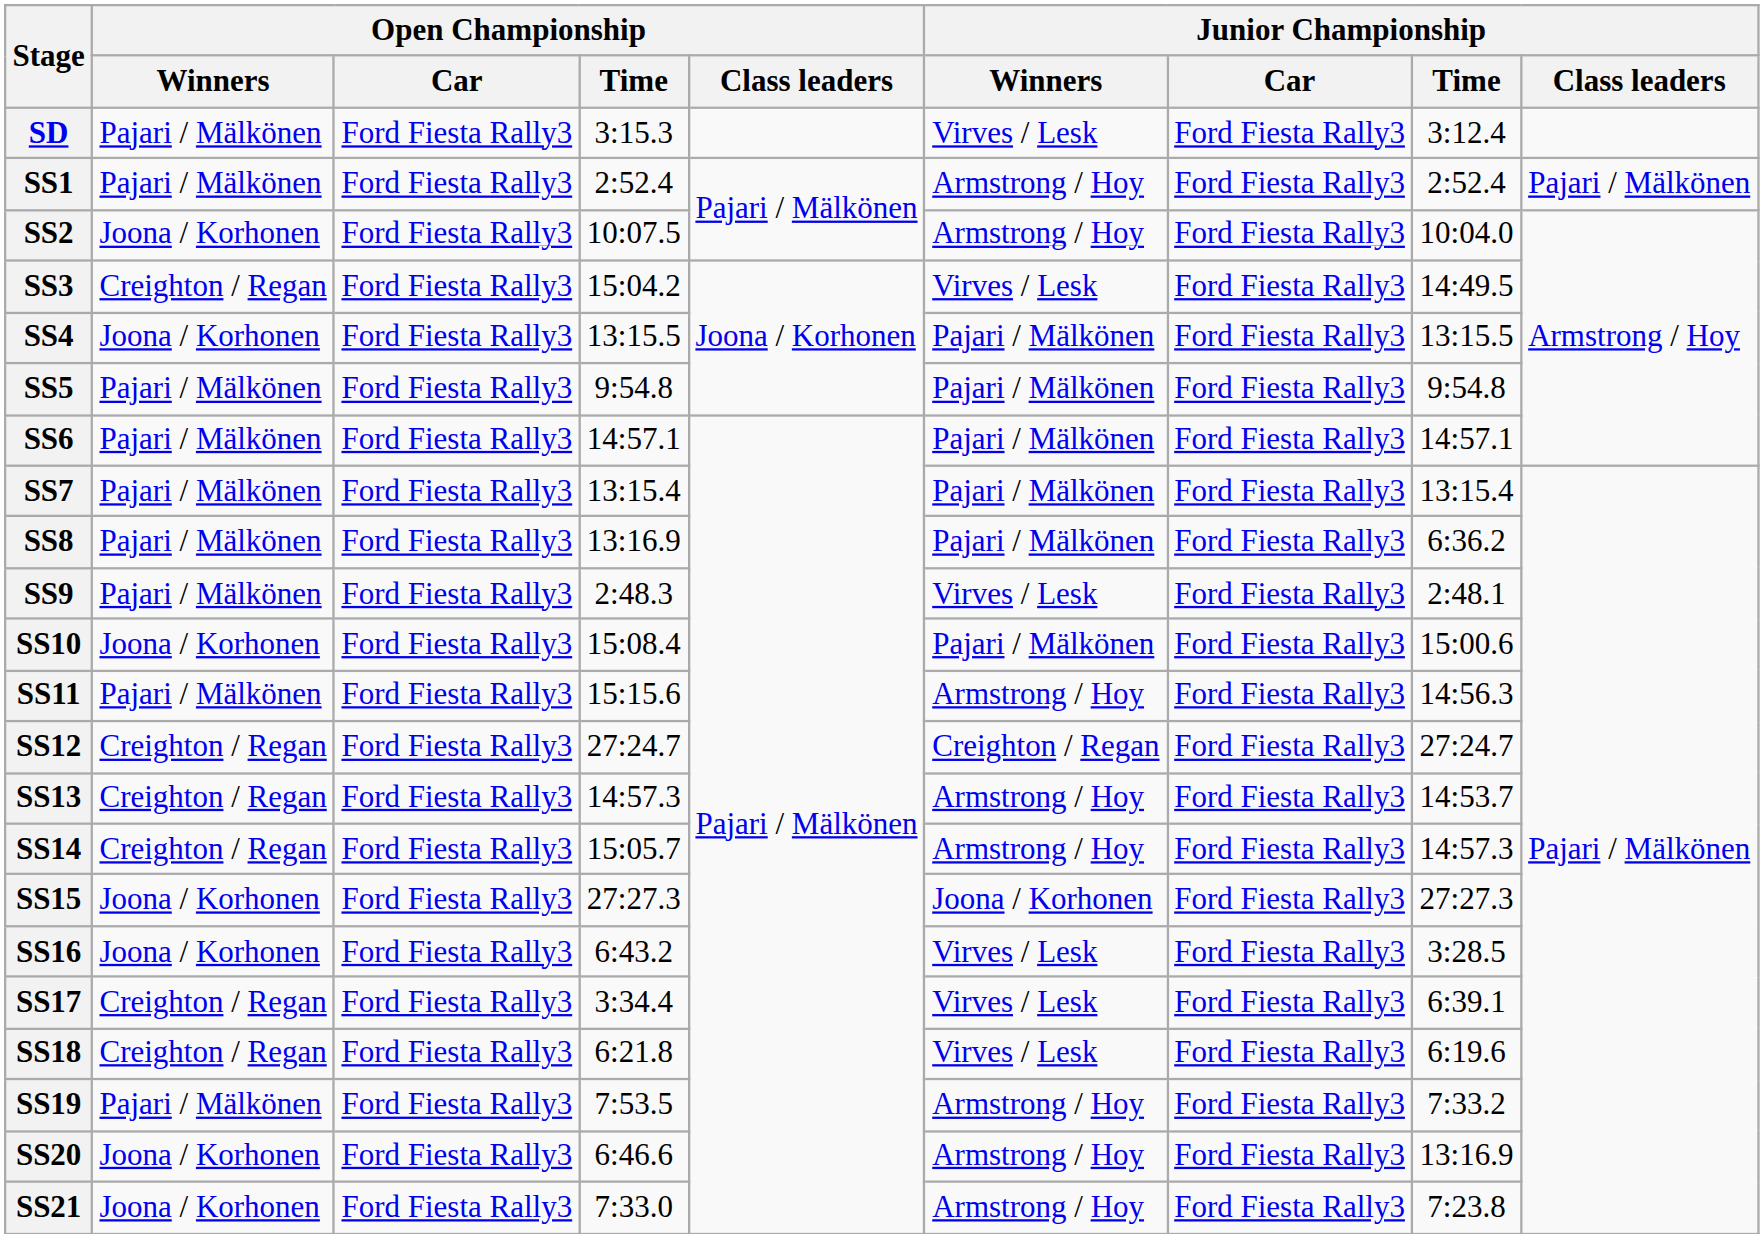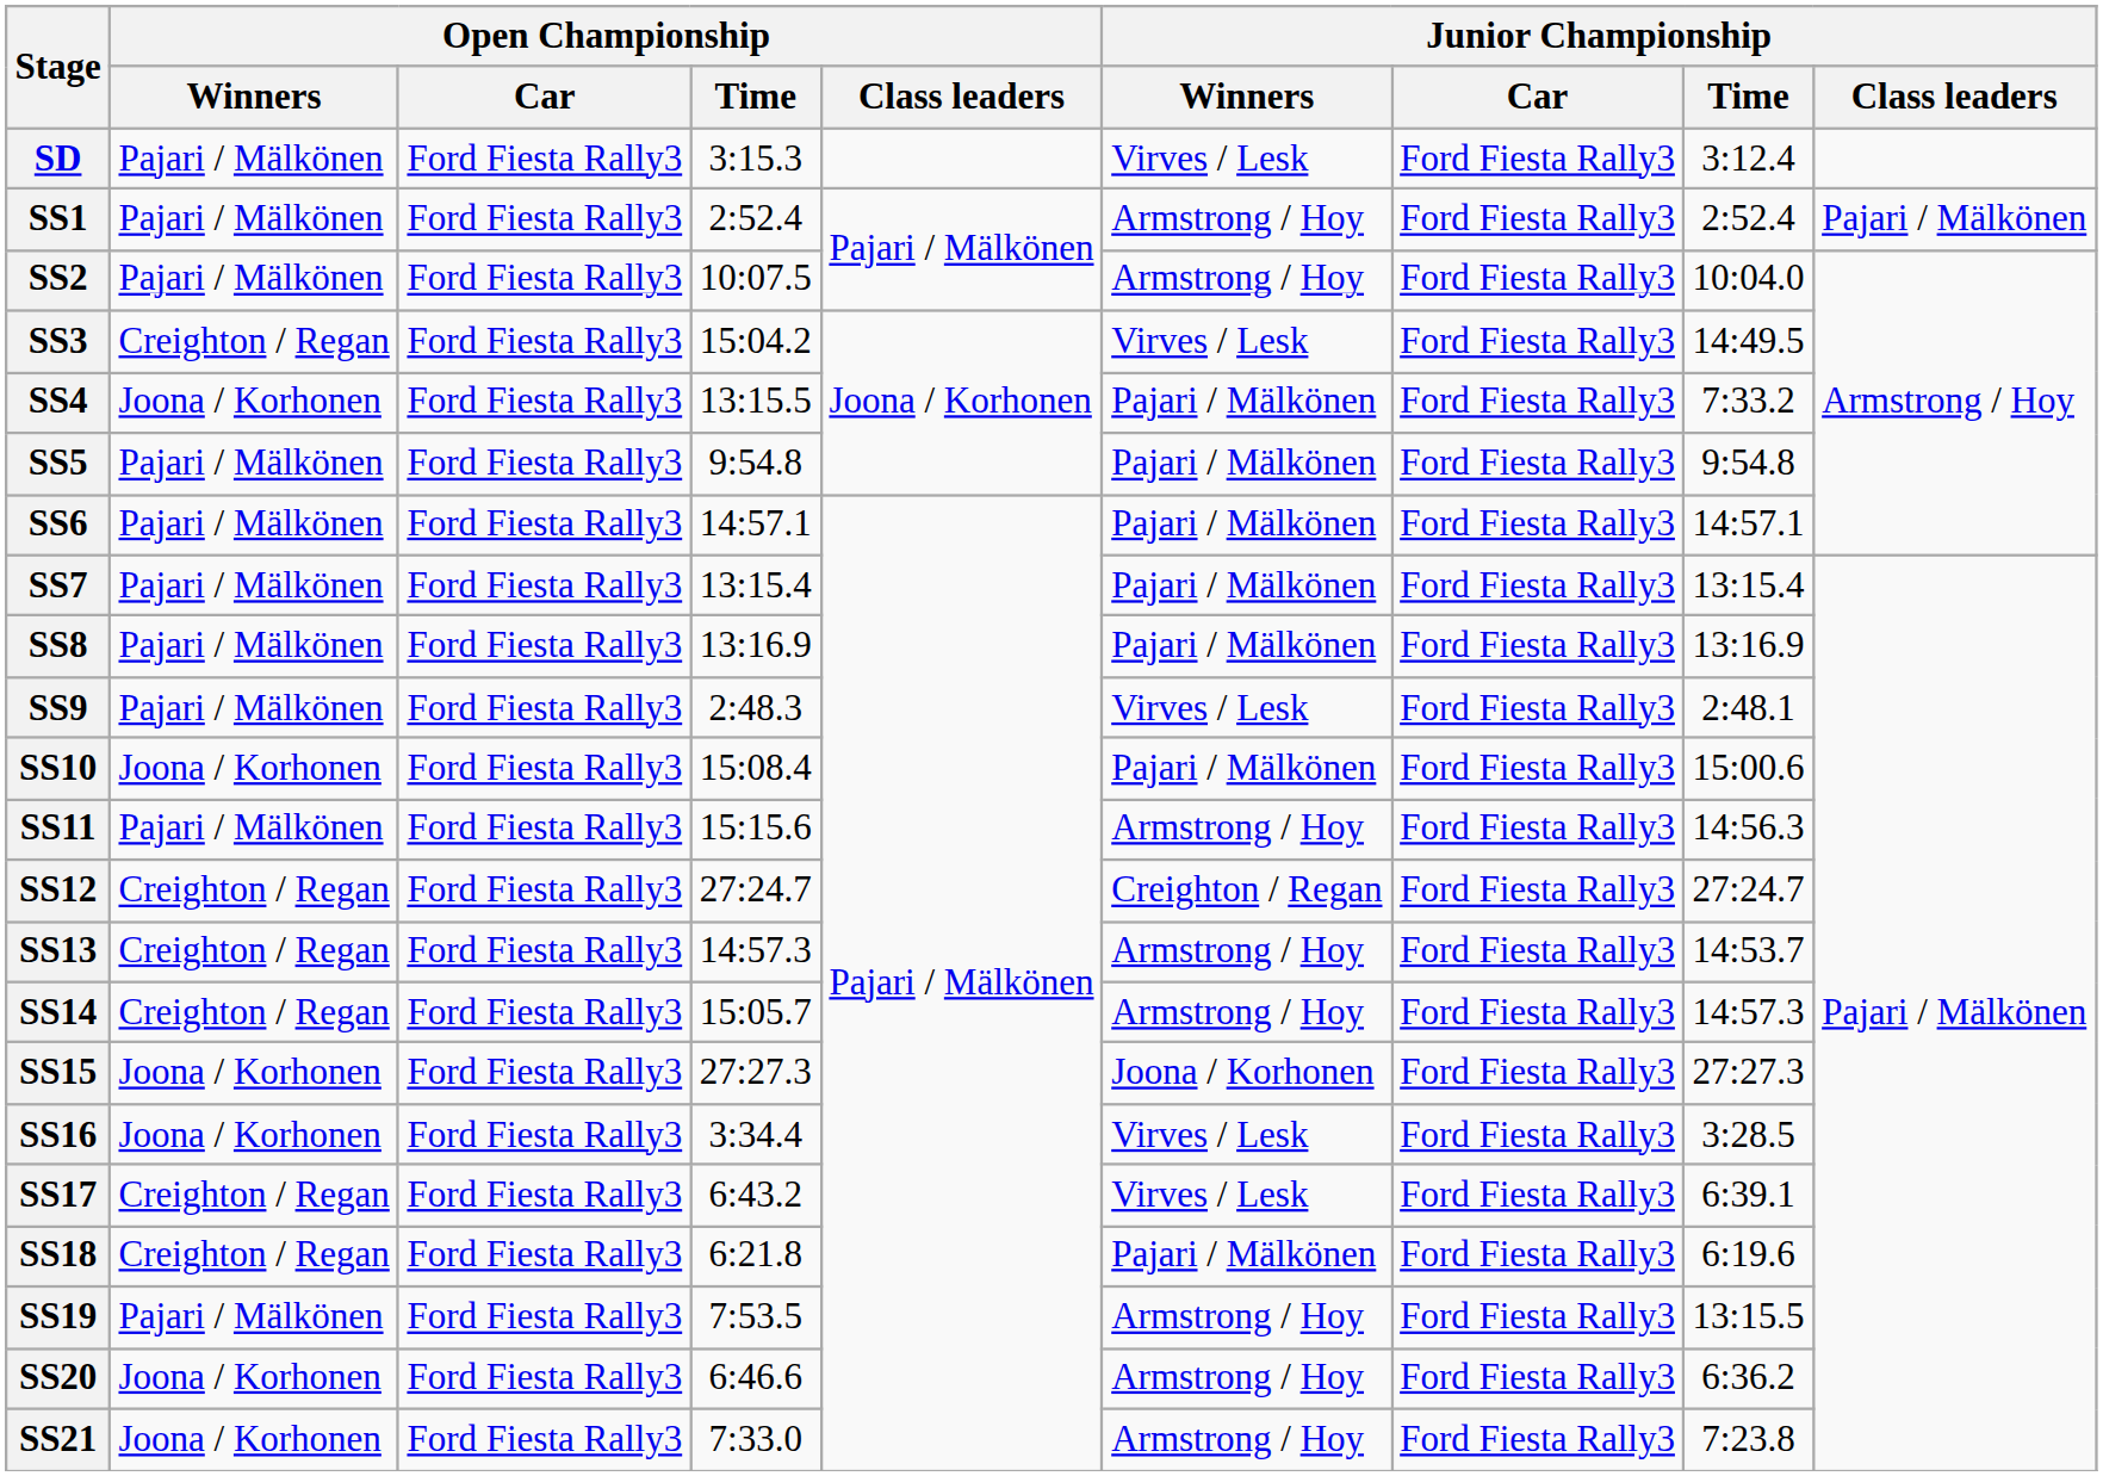 <table class="wikitable" style="font-size:85%">
 <tr>
 <th rowspan="2">Stage</th>
 <th colspan="4">Open Championship</th>
 <th colspan="4">Junior Championship</th>
 </tr>
 <tr>
 <th>Winners</th>
 <th>Car</th>
 <th>Time</th>
 <th>Class leaders</th>
 <th>Winners</th>
 <th>Car</th>
 <th>Time</th>
 <th>Class leaders</th>
 </tr>
 <tr>
 <th><a href='#'>SD</a></th>
 <td><a href='#'>Pajari</a> / <a href='#'>Mälkönen</a></td>
 <td><a href='#'>Ford Fiesta Rally3</a></td>
 <td align="center">3:15.3</td>
 <td></td>
 <td><a href='#'>Virves</a> / <a href='#'>Lesk</a></td>
 <td><a href='#'>Ford Fiesta Rally3</a></td>
 <td align="center">3:12.4</td>
 <td></td>
 </tr>
 <tr>
 <th>SS1</th>
 <td><a href='#'>Pajari</a> / <a href='#'>Mälkönen</a></td>
 <td><a href='#'>Ford Fiesta Rally3</a></td>
 <td align="center">2:52.4</td>
 <td rowspan="2"><a href='#'>Pajari</a> / <a href='#'>Mälkönen</a></td>
 <td><a href='#'>Armstrong</a> / <a href='#'>Hoy</a></td>
 <td><a href='#'>Ford Fiesta Rally3</a></td>
 <td align="center">2:52.4</td>
 <td><a href='#'>Pajari</a> / <a href='#'>Mälkönen</a></td>
 </tr>
 <tr>
 <th>SS2</th>
-<td><a href='#'>Joona</a> / <a href='#'>Korhonen</a></td>
+<td><a href='#'>Pajari</a> / <a href='#'>Mälkönen</a></td>
 <td><a href='#'>Ford Fiesta Rally3</a></td>
 <td align="center">10:07.5</td>
 <td><a href='#'>Armstrong</a> / <a href='#'>Hoy</a></td>
 <td><a href='#'>Ford Fiesta Rally3</a></td>
 <td align="center">10:04.0</td>
 <td rowspan="5"><a href='#'>Armstrong</a> / <a href='#'>Hoy</a></td>
 </tr>
 <tr>
 <th>SS3</th>
 <td><a href='#'>Creighton</a> / <a href='#'>Regan</a></td>
 <td><a href='#'>Ford Fiesta Rally3</a></td>
 <td align="center">15:04.2</td>
 <td rowspan="3"><a href='#'>Joona</a> / <a href='#'>Korhonen</a></td>
 <td><a href='#'>Virves</a> / <a href='#'>Lesk</a></td>
 <td><a href='#'>Ford Fiesta Rally3</a></td>
 <td align="center">14:49.5</td>
 </tr>
 <tr>
 <th>SS4</th>
 <td><a href='#'>Joona</a> / <a href='#'>Korhonen</a></td>
 <td><a href='#'>Ford Fiesta Rally3</a></td>
 <td align="center">13:15.5</td>
 <td><a href='#'>Pajari</a> / <a href='#'>Mälkönen</a></td>
 <td><a href='#'>Ford Fiesta Rally3</a></td>
-<td align="center">13:15.5</td>
+<td align="center">7:33.2</td>
 </tr>
 <tr>
 <th>SS5</th>
 <td><a href='#'>Pajari</a> / <a href='#'>Mälkönen</a></td>
 <td><a href='#'>Ford Fiesta Rally3</a></td>
 <td align="center">9:54.8</td>
 <td><a href='#'>Pajari</a> / <a href='#'>Mälkönen</a></td>
 <td><a href='#'>Ford Fiesta Rally3</a></td>
 <td align="center">9:54.8</td>
 </tr>
 <tr>
 <th>SS6</th>
 <td><a href='#'>Pajari</a> / <a href='#'>Mälkönen</a></td>
 <td><a href='#'>Ford Fiesta Rally3</a></td>
 <td align="center">14:57.1</td>
 <td rowspan="16"><a href='#'>Pajari</a> / <a href='#'>Mälkönen</a></td>
 <td><a href='#'>Pajari</a> / <a href='#'>Mälkönen</a></td>
 <td><a href='#'>Ford Fiesta Rally3</a></td>
 <td align="center">14:57.1</td>
 </tr>
 <tr>
 <th>SS7</th>
 <td><a href='#'>Pajari</a> / <a href='#'>Mälkönen</a></td>
 <td><a href='#'>Ford Fiesta Rally3</a></td>
 <td align="center">13:15.4</td>
 <td><a href='#'>Pajari</a> / <a href='#'>Mälkönen</a></td>
 <td><a href='#'>Ford Fiesta Rally3</a></td>
 <td align="center">13:15.4</td>
 <td rowspan="15"><a href='#'>Pajari</a> / <a href='#'>Mälkönen</a></td>
 </tr>
 <tr>
 <th>SS8</th>
 <td><a href='#'>Pajari</a> / <a href='#'>Mälkönen</a></td>
 <td><a href='#'>Ford Fiesta Rally3</a></td>
 <td align="center">13:16.9</td>
 <td><a href='#'>Pajari</a> / <a href='#'>Mälkönen</a></td>
 <td><a href='#'>Ford Fiesta Rally3</a></td>
-<td align="center">6:36.2</td>
+<td align="center">13:16.9</td>
 </tr>
 <tr>
 <th>SS9</th>
 <td><a href='#'>Pajari</a> / <a href='#'>Mälkönen</a></td>
 <td><a href='#'>Ford Fiesta Rally3</a></td>
 <td align="center">2:48.3</td>
 <td><a href='#'>Virves</a> / <a href='#'>Lesk</a></td>
 <td><a href='#'>Ford Fiesta Rally3</a></td>
 <td align="center">2:48.1</td>
 </tr>
 <tr>
 <th>SS10</th>
 <td><a href='#'>Joona</a> / <a href='#'>Korhonen</a></td>
 <td><a href='#'>Ford Fiesta Rally3</a></td>
 <td align="center">15:08.4</td>
 <td><a href='#'>Pajari</a> / <a href='#'>Mälkönen</a></td>
 <td><a href='#'>Ford Fiesta Rally3</a></td>
 <td align="center">15:00.6</td>
 </tr>
 <tr>
 <th>SS11</th>
 <td><a href='#'>Pajari</a> / <a href='#'>Mälkönen</a></td>
 <td><a href='#'>Ford Fiesta Rally3</a></td>
 <td align="center">15:15.6</td>
 <td><a href='#'>Armstrong</a> / <a href='#'>Hoy</a></td>
 <td><a href='#'>Ford Fiesta Rally3</a></td>
 <td align="center">14:56.3</td>
 </tr>
 <tr>
 <th>SS12</th>
 <td><a href='#'>Creighton</a> / <a href='#'>Regan</a></td>
 <td><a href='#'>Ford Fiesta Rally3</a></td>
 <td align="center">27:24.7</td>
 <td><a href='#'>Creighton</a> / <a href='#'>Regan</a></td>
 <td><a href='#'>Ford Fiesta Rally3</a></td>
 <td align="center">27:24.7</td>
 </tr>
 <tr>
 <th>SS13</th>
 <td><a href='#'>Creighton</a> / <a href='#'>Regan</a></td>
 <td><a href='#'>Ford Fiesta Rally3</a></td>
 <td align="center">14:57.3</td>
 <td><a href='#'>Armstrong</a> / <a href='#'>Hoy</a></td>
 <td><a href='#'>Ford Fiesta Rally3</a></td>
 <td align="center">14:53.7</td>
 </tr>
 <tr>
 <th>SS14</th>
 <td><a href='#'>Creighton</a> / <a href='#'>Regan</a></td>
 <td><a href='#'>Ford Fiesta Rally3</a></td>
 <td align="center">15:05.7</td>
 <td><a href='#'>Armstrong</a> / <a href='#'>Hoy</a></td>
 <td><a href='#'>Ford Fiesta Rally3</a></td>
 <td align="center">14:57.3</td>
 </tr>
 <tr>
 <th>SS15</th>
 <td><a href='#'>Joona</a> / <a href='#'>Korhonen</a></td>
 <td><a href='#'>Ford Fiesta Rally3</a></td>
 <td align="center">27:27.3</td>
 <td><a href='#'>Joona</a> / <a href='#'>Korhonen</a></td>
 <td><a href='#'>Ford Fiesta Rally3</a></td>
 <td align="center">27:27.3</td>
 </tr>
 <tr>
 <th>SS16</th>
 <td><a href='#'>Joona</a> / <a href='#'>Korhonen</a></td>
 <td><a href='#'>Ford Fiesta Rally3</a></td>
-<td align="center">6:43.2</td>
+<td align="center">3:34.4</td>
 <td><a href='#'>Virves</a> / <a href='#'>Lesk</a></td>
 <td><a href='#'>Ford Fiesta Rally3</a></td>
 <td align="center">3:28.5</td>
 </tr>
 <tr>
 <th>SS17</th>
 <td><a href='#'>Creighton</a> / <a href='#'>Regan</a></td>
 <td><a href='#'>Ford Fiesta Rally3</a></td>
-<td align="center">3:34.4</td>
+<td align="center">6:43.2</td>
 <td><a href='#'>Virves</a> / <a href='#'>Lesk</a></td>
 <td><a href='#'>Ford Fiesta Rally3</a></td>
 <td align="center">6:39.1</td>
 </tr>
 <tr>
 <th>SS18</th>
 <td><a href='#'>Creighton</a> / <a href='#'>Regan</a></td>
 <td><a href='#'>Ford Fiesta Rally3</a></td>
 <td align="center">6:21.8</td>
-<td><a href='#'>Virves</a> / <a href='#'>Lesk</a></td>
+<td><a href='#'>Pajari</a> / <a href='#'>Mälkönen</a></td>
 <td><a href='#'>Ford Fiesta Rally3</a></td>
 <td align="center">6:19.6</td>
 </tr>
 <tr>
 <th>SS19</th>
 <td><a href='#'>Pajari</a> / <a href='#'>Mälkönen</a></td>
 <td><a href='#'>Ford Fiesta Rally3</a></td>
 <td align="center">7:53.5</td>
 <td><a href='#'>Armstrong</a> / <a href='#'>Hoy</a></td>
 <td><a href='#'>Ford Fiesta Rally3</a></td>
-<td align="center">7:33.2</td>
+<td align="center">13:15.5</td>
 </tr>
 <tr>
 <th>SS20</th>
 <td><a href='#'>Joona</a> / <a href='#'>Korhonen</a></td>
 <td><a href='#'>Ford Fiesta Rally3</a></td>
 <td align="center">6:46.6</td>
 <td><a href='#'>Armstrong</a> / <a href='#'>Hoy</a></td>
 <td><a href='#'>Ford Fiesta Rally3</a></td>
-<td align="center">13:16.9</td>
+<td align="center">6:36.2</td>
 </tr>
 <tr>
 <th>SS21</th>
 <td><a href='#'>Joona</a> / <a href='#'>Korhonen</a></td>
 <td><a href='#'>Ford Fiesta Rally3</a></td>
 <td align="center">7:33.0</td>
 <td><a href='#'>Armstrong</a> / <a href='#'>Hoy</a></td>
 <td><a href='#'>Ford Fiesta Rally3</a></td>
 <td align="center">7:23.8</td>
 </tr>
 <tr>
 </tr>
 </table>
